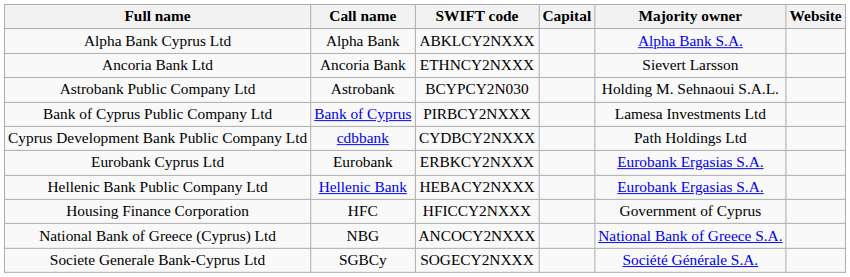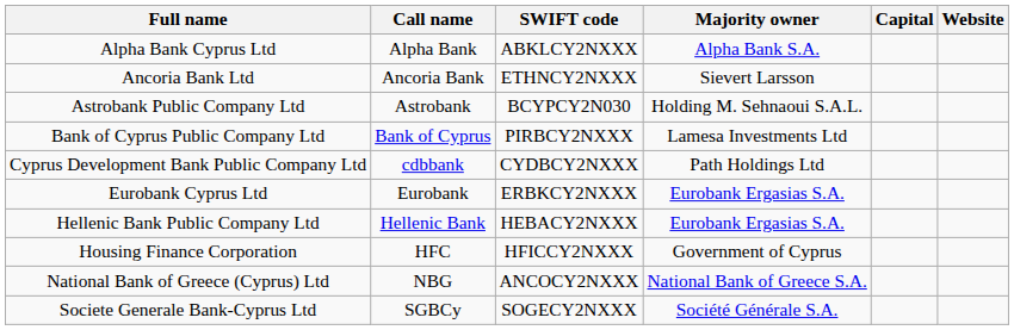 <table class="wikitable sortable" style="text-align:center">
 <tr>
 <th>Full name</th>
 <th>Call name</th>
 <th>SWIFT code</th>
+<th>Majority owner</th>
 <th>Capital</th>
-<th>Majority owner</th>
 <th>Website</th>
 </tr>
 <tr>
 <td>Alpha Bank Cyprus Ltd</td>
 <td>Alpha Bank</td>
 <td>ABKLCY2NXXX</td>
+<td><a href='#'>Alpha Bank S.A.</a></td>
 <td></td>
-<td><a href='#'>Alpha Bank S.A.</a></td>
 <td></td>
 </tr>
 <tr>
 <td>Ancoria Bank Ltd</td>
 <td>Ancoria Bank</td>
 <td>ETHNCY2NXXX</td>
+<td>Sievert Larsson</td>
 <td></td>
-<td>Sievert Larsson</td>
 <td></td>
 </tr>
 <tr>
 <td>Astrobank Public Company Ltd</td>
 <td>Astrobank</td>
 <td>BCYPCY2N030</td>
+<td>Holding M. Sehnaoui S.A.L.</td>
 <td></td>
-<td>Holding M. Sehnaoui S.A.L.</td>
 <td></td>
 </tr>
 <tr>
 <td>Bank of Cyprus Public Company Ltd</td>
 <td><a href='#'>Bank of Cyprus</a></td>
 <td>PIRBCY2NXXX</td>
+<td>Lamesa Investments Ltd</td>
 <td></td>
-<td>Lamesa Investments Ltd</td>
 <td></td>
 </tr>
 <tr>
 <td>Cyprus Development Bank Public Company Ltd</td>
 <td><a href='#'>cdbbank</a></td>
 <td>CYDBCY2NXXX</td>
+<td>Path Holdings Ltd</td>
 <td></td>
-<td>Path Holdings Ltd</td>
 <td></td>
 </tr>
 <tr>
 <td>Eurobank Cyprus Ltd</td>
 <td>Eurobank</td>
 <td>ERBKCY2NXXX</td>
+<td><a href='#'>Eurobank Ergasias S.A.</a></td>
 <td></td>
-<td><a href='#'>Eurobank Ergasias S.A.</a></td>
 <td></td>
 </tr>
 <tr>
 <td>Hellenic Bank Public Company Ltd</td>
 <td><a href='#'>Hellenic Bank</a></td>
 <td>HEBACY2NXXX</td>
+<td><a href='#'>Eurobank Ergasias S.A.</a></td>
 <td></td>
-<td><a href='#'>Eurobank Ergasias S.A.</a></td>
 <td></td>
 </tr>
 <tr>
 <td>Housing Finance Corporation</td>
 <td>HFC</td>
 <td>HFICCY2NXXX</td>
+<td>Government of Cyprus</td>
 <td></td>
-<td>Government of Cyprus</td>
 <td></td>
 </tr>
 <tr>
 <td>National Bank of Greece (Cyprus) Ltd</td>
 <td>NBG</td>
 <td>ANCOCY2NXXX</td>
+<td><a href='#'>National Bank of Greece S.A.</a></td>
 <td></td>
-<td><a href='#'>National Bank of Greece S.A.</a></td>
 <td></td>
 </tr>
 <tr>
 <td>Societe Generale Bank-Cyprus Ltd</td>
 <td>SGBCy</td>
 <td>SOGECY2NXXX</td>
+<td><a href='#'>Société Générale S.A.</a></td>
 <td></td>
-<td><a href='#'>Société Générale S.A.</a></td>
 <td></td>
 </tr>
 </table>
